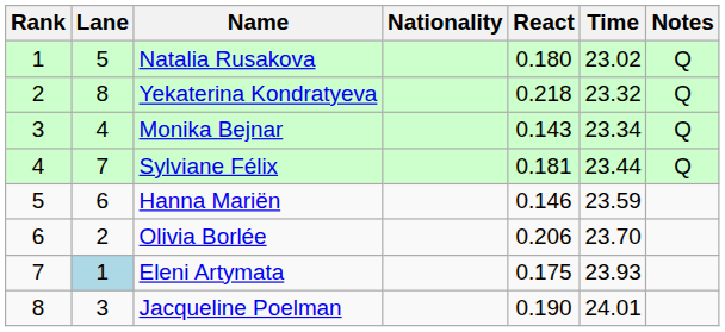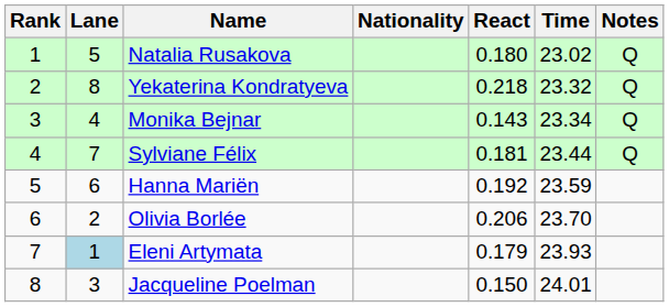 <table class="wikitable sortable" style="text-align:center">
 <tr>
 <th>Rank</th>
 <th>Lane</th>
 <th>Name</th>
 <th>Nationality</th>
 <th>React</th>
 <th>Time</th>
 <th>Notes</th>
 </tr>
 <tr bgcolor=ccffcc>
 <td>1</td>
 <td>5</td>
 <td align="left"><a href='#'>Natalia Rusakova</a></td>
 <td align=left></td>
 <td>0.180</td>
 <td>23.02</td>
 <td>Q</td>
 </tr>
 <tr bgcolor=ccffcc>
 <td>2</td>
 <td>8</td>
 <td align="left"><a href='#'>Yekaterina Kondratyeva</a></td>
 <td align=left></td>
 <td>0.218</td>
 <td>23.32</td>
 <td>Q</td>
 </tr>
 <tr bgcolor=ccffcc>
 <td>3</td>
 <td>4</td>
 <td align="left"><a href='#'>Monika Bejnar</a></td>
 <td align=left></td>
 <td>0.143</td>
 <td>23.34</td>
 <td>Q</td>
 </tr>
 <tr bgcolor=ccffcc>
 <td>4</td>
 <td>7</td>
 <td align="left"><a href='#'>Sylviane Félix</a></td>
 <td align=left></td>
 <td>0.181</td>
 <td>23.44</td>
 <td>Q</td>
 </tr>
 <tr>
 <td>5</td>
 <td>6</td>
 <td align="left"><a href='#'>Hanna Mariën</a></td>
 <td align=left></td>
-<td>0.146</td>
+<td>0.192</td>
 <td>23.59</td>
 <td></td>
 </tr>
 <tr>
 <td>6</td>
 <td>2</td>
 <td align="left"><a href='#'>Olivia Borlée</a></td>
 <td align=left></td>
 <td>0.206</td>
 <td>23.70</td>
 <td></td>
 </tr>
 <tr>
 <td>7</td>
 <td style="background: lightblue;">1</td>
 <td align="left"><a href='#'>Eleni Artymata</a></td>
 <td align=left></td>
-<td>0.175</td>
+<td>0.179</td>
 <td>23.93</td>
 <td></td>
 </tr>
 <tr>
 <td>8</td>
 <td>3</td>
 <td align="left"><a href='#'>Jacqueline Poelman</a></td>
 <td align=left></td>
-<td>0.190</td>
+<td>0.150</td>
 <td>24.01</td>
 <td></td>
 </tr>
 </table>
